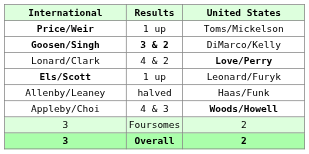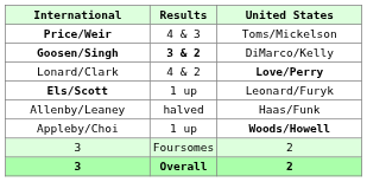 <table border="1" cellpadding="3" style="border-collapse:collapse; text-align:center;">
 <tr style="background:#ddffdd;">
 <th width=160>International</th>
 <th>Results</th>
 <th width=160>United States</th>
 </tr>
 <tr>
 <td><strong>Price/Weir</strong></td>
-<td>1 up</td>
+<td>4 & 3</td>
 <td>Toms/Mickelson</td>
 </tr>
 <tr>
 <td><strong>Goosen/Singh</strong></td>
 <td><strong>3 & 2</strong></td>
 <td>DiMarco/Kelly</td>
 </tr>
 <tr>
 <td>Lonard/Clark</td>
 <td>4 & 2</td>
 <td><strong>Love/Perry</strong></td>
 </tr>
 <tr>
 <td><strong>Els/Scott</strong></td>
 <td>1 up</td>
 <td>Leonard/Furyk</td>
 </tr>
 <tr>
 <td>Allenby/Leaney</td>
 <td>halved</td>
 <td>Haas/Funk</td>
 </tr>
 <tr>
 <td>Appleby/Choi</td>
-<td>4 & 3</td>
+<td>1 up</td>
 <td><strong>Woods/Howell</strong></td>
 </tr>
 <tr style="background:#ddffdd;">
 <td>3</td>
 <td>Foursomes</td>
 <td>2</td>
 </tr>
 <tr style="background:#aaffaa;">
 <th>3</th>
 <th>Overall</th>
 <th>2</th>
 </tr>
 </table>
